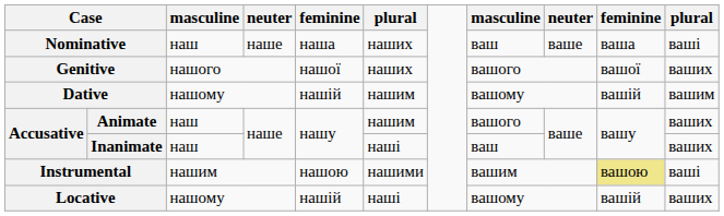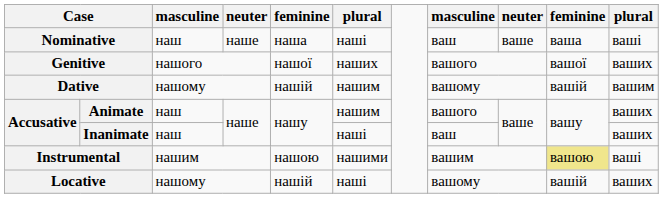 <table class="wikitable" align=center>
 <tr>
 <th colspan="2">Case</th>
 <th>masculine</th>
 <th>neuter</th>
 <th>feminine</th>
 <th>plural</th>
 <td rowspan="8" width="32px"></td>
 <th>masculine</th>
 <th>neuter</th>
 <th>feminine</th>
 <th>plural</th>
 </tr>
 <tr>
 <th colspan="2">Nominative</th>
 <td>наш</td>
 <td>наше</td>
 <td>наша</td>
-<td>наших</td>
+<td>наші</td>
 <td>ваш</td>
 <td>ваше</td>
 <td>ваша</td>
 <td>ваші</td>
 </tr>
 <tr>
 <th colspan="2">Genitive</th>
 <td colspan="2">нашого</td>
 <td>нашої</td>
 <td>наших</td>
 <td colspan="2">вашого</td>
 <td>вашої</td>
 <td>ваших</td>
 </tr>
 <tr>
 <th colspan="2">Dative</th>
 <td colspan="2">нашому</td>
 <td>нашій</td>
 <td>нашим</td>
 <td colspan="2">вашому</td>
 <td>вашій</td>
 <td>вашим</td>
 </tr>
 <tr>
 <th rowspan="2">Accusative</th>
 <th>Animate</th>
 <td>наш</td>
 <td rowspan="2">наше</td>
 <td rowspan="2">нашу</td>
 <td>нашим</td>
 <td>вашого</td>
 <td rowspan="2">ваше</td>
 <td rowspan="2">вашу</td>
 <td>ваших</td>
 </tr>
 <tr>
 <th>Inanimate</th>
 <td>наш</td>
 <td>наші</td>
 <td>ваш</td>
 <td>ваших</td>
 </tr>
 <tr>
 <th colspan="2">Instrumental</th>
 <td colspan="2">нашим</td>
 <td>нашою</td>
 <td>нашими</td>
 <td colspan="2">вашим</td>
 <td style="background: khaki;">вашою</td>
 <td>ваші</td>
 </tr>
 <tr>
 <th colspan="2">Locative</th>
 <td colspan="2">нашому</td>
 <td>нашій</td>
 <td>наші</td>
 <td colspan="2">вашому</td>
 <td>вашій</td>
 <td>ваших</td>
 </tr>
 </table>
